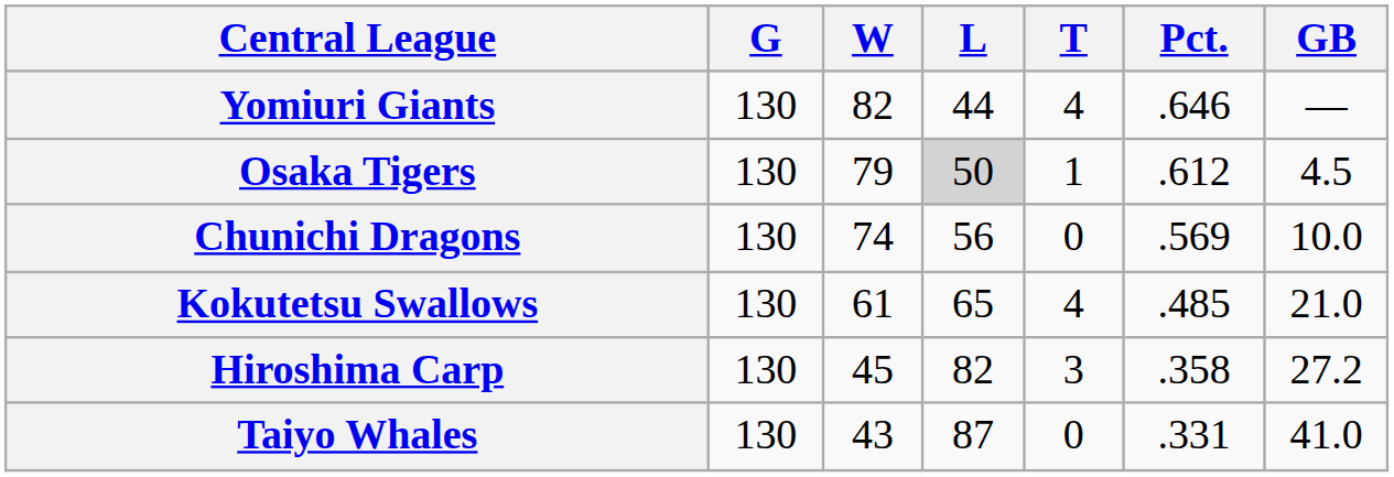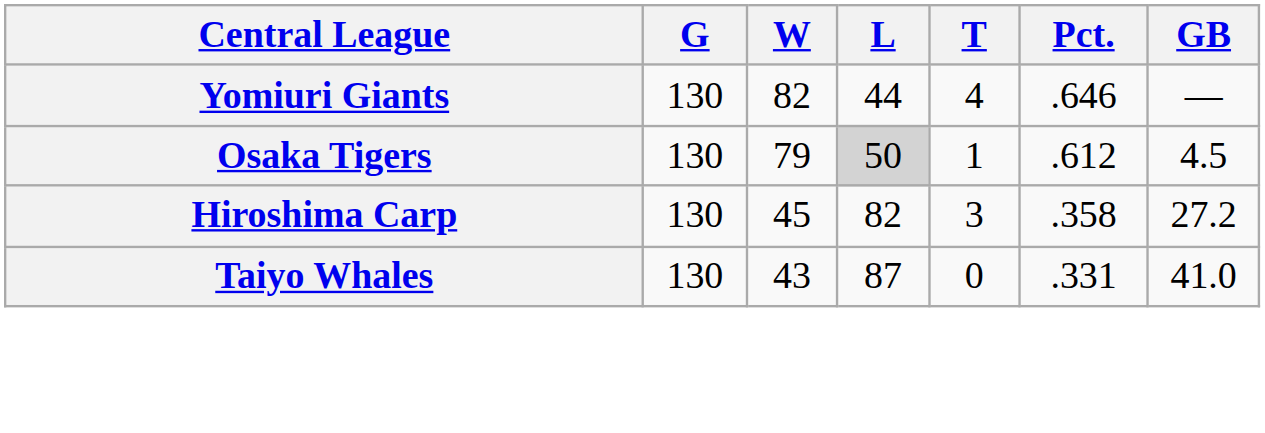 <table class="wikitable plainrowheaders" width="60%" style="text-align:center;">
 <tr>
 <th scope="col" width="35%"><a href='#'>Central League</a></th>
 <th scope="col" width="5%"><a href='#'>G</a></th>
 <th scope="col" width="5%"><a href='#'>W</a></th>
 <th scope="col" width="5%"><a href='#'>L</a></th>
 <th scope="col" width="5%"><a href='#'>T</a></th>
 <th scope="col" width="7%"><a href='#'>Pct.</a></th>
 <th scope="col" width="5%"><a href='#'>GB</a></th>
 </tr>
 <tr>
 <th scope="row" style="text-align:center;"><a href='#'>Yomiuri Giants</a></th>
 <td>130</td>
 <td>82</td>
 <td>44</td>
 <td>4</td>
 <td>.646</td>
 <td>—</td>
 </tr>
 <tr>
 <th scope="row" style="text-align:center;"><a href='#'>Osaka Tigers</a></th>
 <td>130</td>
 <td>79</td>
 <td style="background: lightgrey;">50</td>
 <td>1</td>
 <td>.612</td>
 <td>4.5</td>
 </tr>
 <tr>
-<th scope="row" style="text-align:center;"><a href='#'>Chunichi Dragons</a></th>
-<td>130</td>
-<td>74</td>
-<td>56</td>
-<td>0</td>
-<td>.569</td>
-<td>10.0</td>
-</tr>
-<tr>
-<th scope="row" style="text-align:center;"><a href='#'>Kokutetsu Swallows</a></th>
-<td>130</td>
-<td>61</td>
-<td>65</td>
-<td>4</td>
-<td>.485</td>
-<td>21.0</td>
-</tr>
-<tr>
 <th scope="row" style="text-align:center;"><a href='#'>Hiroshima Carp</a></th>
 <td>130</td>
 <td>45</td>
 <td>82</td>
 <td>3</td>
 <td>.358</td>
 <td>27.2</td>
 </tr>
 <tr>
 <th scope="row" style="text-align:center;"><a href='#'>Taiyo Whales</a></th>
 <td>130</td>
 <td>43</td>
 <td>87</td>
 <td>0</td>
 <td>.331</td>
 <td>41.0</td>
 </tr>
 </table>
